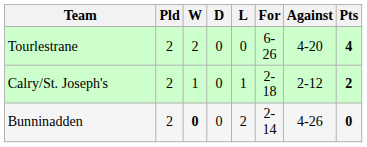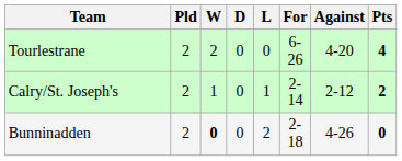 <table class="wikitable">
 <tr>
 <th width=165>Team</th>
 <th width=20>Pld</th>
 <th width=20>W</th>
 <th width=20>D</th>
 <th width=20>L</th>
 <th width=20>For</th>
 <th width=20>Against</th>
 <th width=20>Pts</th>
 </tr>
 <tr align=center style="background:#ccffcc;">
 <td style="text-align:left;">Tourlestrane</td>
 <td>2</td>
 <td>2</td>
 <td>0</td>
 <td>0</td>
 <td>6-26</td>
 <td>4-20</td>
 <td><strong>4</strong></td>
 </tr>
 <tr align=center style="background:#ccffcc;">
 <td style="text-align:left;">Calry/St. Joseph's</td>
 <td>2</td>
 <td>1</td>
 <td>0</td>
 <td>1</td>
-<td>2-18</td>
+<td>2-14</td>
 <td>2-12</td>
 <td><strong>2</strong></td>
 </tr>
 <tr align=center style="background:#f5f5f5;">
 <td style="text-align:left;">Bunninadden</td>
 <td>2</td>
 <td><strong>0</strong></td>
 <td>0</td>
 <td>2</td>
-<td>2-14</td>
+<td>2-18</td>
 <td>4-26</td>
 <td><strong>0</strong></td>
 </tr>
 </table>
